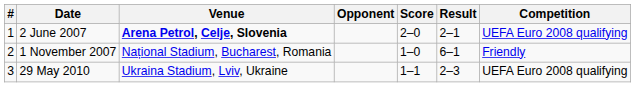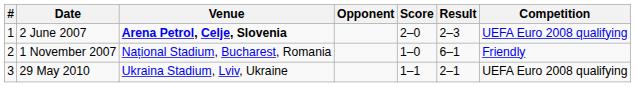 <table class="wikitable sortable">
 <tr>
 <th>#</th>
 <th>Date</th>
 <th>Venue</th>
 <th>Opponent</th>
 <th>Score</th>
 <th>Result</th>
 <th>Competition</th>
 </tr>
 <tr>
 <td>1</td>
 <td>2 June 2007</td>
 <td><strong><a href='#'>Arena Petrol</a>, <a href='#'>Celje</a>, Slovenia</strong></td>
 <td></td>
 <td>2–0</td>
-<td>2–1</td>
+<td>2–3</td>
 <td><a href='#'>UEFA Euro 2008 qualifying</a></td>
 </tr>
 <tr>
 <td>2</td>
 <td>1 November 2007</td>
 <td><a href='#'>Național Stadium</a>, <a href='#'>Bucharest</a>, Romania</td>
 <td></td>
 <td>1–0</td>
 <td>6–1</td>
 <td><a href='#'>Friendly</a></td>
 </tr>
 <tr>
 <td>3</td>
 <td>29 May 2010</td>
 <td><a href='#'>Ukraina Stadium</a>, <a href='#'>Lviv</a>, Ukraine</td>
 <td></td>
 <td>1–1</td>
-<td>2–3</td>
+<td>2–1</td>
 <td>UEFA Euro 2008 qualifying</td>
 </tr>
 </table>
